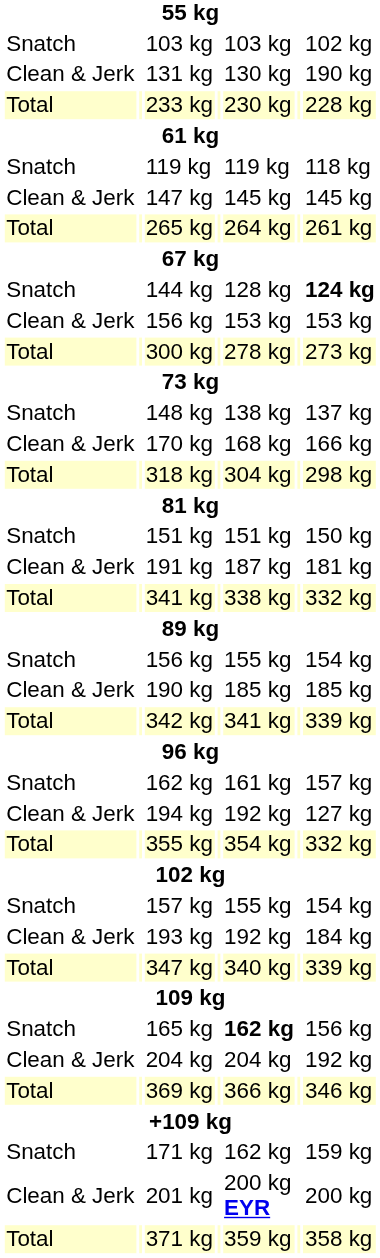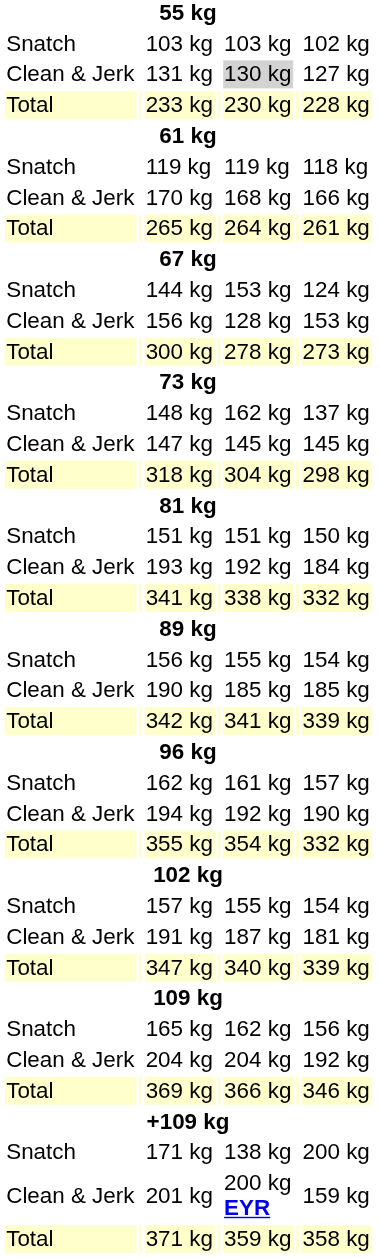 <table>
 <tr>
 <th colspan=7>55 kg</th>
 </tr>
 <tr>
 <td>Snatch</td>
 <td></td>
 <td>103 kg</td>
 <td></td>
 <td>103 kg</td>
 <td></td>
 <td>102 kg</td>
 </tr>
 <tr>
 <td>Clean & Jerk</td>
 <td></td>
 <td>131 kg</td>
 <td></td>
-<td>130 kg</td>
+<td style="background: lightgrey;">130 kg</td>
 <td></td>
-<td>190 kg</td>
+<td>127 kg</td>
 </tr>
 <tr bgcolor=ffffcc>
 <td>Total</td>
 <td></td>
 <td>233 kg</td>
 <td></td>
 <td>230 kg</td>
 <td></td>
 <td>228 kg</td>
 </tr>
 <tr>
 <th colspan=7>61 kg</th>
 </tr>
 <tr>
 <td>Snatch</td>
 <td></td>
 <td>119 kg</td>
 <td></td>
 <td>119 kg</td>
 <td></td>
 <td>118 kg</td>
 </tr>
 <tr>
 <td>Clean & Jerk</td>
 <td></td>
-<td>147 kg</td>
+<td>170 kg</td>
 <td></td>
-<td>145 kg</td>
+<td>168 kg</td>
 <td></td>
-<td>145 kg</td>
+<td>166 kg</td>
 </tr>
 <tr bgcolor=ffffcc>
 <td>Total</td>
 <td></td>
 <td>265 kg</td>
 <td></td>
 <td>264 kg</td>
 <td></td>
 <td>261 kg</td>
 </tr>
 <tr>
 <th colspan=7>67 kg</th>
 </tr>
 <tr>
 <td>Snatch</td>
 <td></td>
 <td>144 kg</td>
 <td></td>
-<td>128 kg</td>
+<td>153 kg</td>
 <td></td>
-<td><strong>124 kg</strong></td>
+<td>124 kg</td>
 </tr>
 <tr>
 <td>Clean & Jerk</td>
 <td></td>
 <td>156 kg</td>
 <td></td>
-<td>153 kg</td>
+<td>128 kg</td>
 <td></td>
 <td>153 kg</td>
 </tr>
 <tr bgcolor=ffffcc>
 <td>Total</td>
 <td></td>
 <td>300 kg</td>
 <td></td>
 <td>278 kg</td>
 <td></td>
 <td>273 kg</td>
 </tr>
 <tr>
 <th colspan=7>73 kg</th>
 </tr>
 <tr>
 <td>Snatch</td>
 <td></td>
 <td>148 kg</td>
 <td></td>
-<td>138 kg</td>
+<td>162 kg</td>
 <td></td>
 <td>137 kg</td>
 </tr>
 <tr>
 <td>Clean & Jerk</td>
 <td></td>
-<td>170 kg</td>
+<td>147 kg</td>
 <td></td>
-<td>168 kg</td>
+<td>145 kg</td>
 <td></td>
-<td>166 kg</td>
+<td>145 kg</td>
 </tr>
 <tr bgcolor=ffffcc>
 <td>Total</td>
 <td></td>
 <td>318 kg</td>
 <td></td>
 <td>304 kg</td>
 <td></td>
 <td>298 kg</td>
 </tr>
 <tr>
 <th colspan=7>81 kg</th>
 </tr>
 <tr>
 <td>Snatch</td>
 <td></td>
 <td>151 kg</td>
 <td></td>
 <td>151 kg</td>
 <td></td>
 <td>150 kg</td>
 </tr>
 <tr>
 <td>Clean & Jerk</td>
 <td></td>
-<td>191 kg</td>
+<td>193 kg</td>
 <td></td>
-<td>187 kg</td>
+<td>192 kg</td>
 <td></td>
-<td>181 kg</td>
+<td>184 kg</td>
 </tr>
 <tr bgcolor=ffffcc>
 <td>Total</td>
 <td></td>
 <td>341 kg</td>
 <td></td>
 <td>338 kg</td>
 <td></td>
 <td>332 kg</td>
 </tr>
 <tr>
 <th colspan=7>89 kg</th>
 </tr>
 <tr>
 <td>Snatch</td>
 <td></td>
 <td>156 kg</td>
 <td></td>
 <td>155 kg</td>
 <td></td>
 <td>154 kg</td>
 </tr>
 <tr>
 <td>Clean & Jerk</td>
 <td></td>
 <td>190 kg</td>
 <td></td>
 <td>185 kg</td>
 <td></td>
 <td>185 kg</td>
 </tr>
 <tr bgcolor=ffffcc>
 <td>Total</td>
 <td></td>
 <td>342 kg</td>
 <td></td>
 <td>341 kg</td>
 <td></td>
 <td>339 kg</td>
 </tr>
 <tr>
 <th colspan=7>96 kg</th>
 </tr>
 <tr>
 <td>Snatch</td>
 <td></td>
 <td>162 kg</td>
 <td></td>
 <td>161 kg</td>
 <td></td>
 <td>157 kg</td>
 </tr>
 <tr>
 <td>Clean & Jerk</td>
 <td></td>
 <td>194 kg</td>
 <td></td>
 <td>192 kg</td>
 <td></td>
-<td>127 kg</td>
+<td>190 kg</td>
 </tr>
 <tr bgcolor=ffffcc>
 <td>Total</td>
 <td></td>
 <td>355 kg</td>
 <td></td>
 <td>354 kg</td>
 <td></td>
 <td>332 kg</td>
 </tr>
 <tr>
 <th colspan=7>102 kg</th>
 </tr>
 <tr>
 <td>Snatch</td>
 <td></td>
 <td>157 kg</td>
 <td></td>
 <td>155 kg</td>
 <td></td>
 <td>154 kg</td>
 </tr>
 <tr>
 <td>Clean & Jerk</td>
 <td></td>
-<td>193 kg</td>
+<td>191 kg</td>
 <td></td>
-<td>192 kg</td>
+<td>187 kg</td>
 <td></td>
-<td>184 kg</td>
+<td>181 kg</td>
 </tr>
 <tr bgcolor=ffffcc>
 <td>Total</td>
 <td></td>
 <td>347 kg</td>
 <td></td>
 <td>340 kg</td>
 <td></td>
 <td>339 kg</td>
 </tr>
 <tr>
 <th colspan=7>109 kg</th>
 </tr>
 <tr>
 <td>Snatch</td>
 <td></td>
 <td>165 kg</td>
 <td></td>
-<td><strong>162 kg</strong></td>
+<td>162 kg</td>
 <td></td>
 <td>156 kg</td>
 </tr>
 <tr>
 <td>Clean & Jerk</td>
 <td></td>
 <td>204 kg</td>
 <td></td>
 <td>204 kg</td>
 <td></td>
 <td>192 kg</td>
 </tr>
 <tr bgcolor=ffffcc>
 <td>Total</td>
 <td></td>
 <td>369 kg</td>
 <td></td>
 <td>366 kg</td>
 <td></td>
 <td>346 kg</td>
 </tr>
 <tr>
 <th colspan=7>+109 kg</th>
 </tr>
 <tr>
 <td>Snatch</td>
 <td></td>
 <td>171 kg</td>
 <td></td>
-<td>162 kg</td>
+<td>138 kg</td>
 <td></td>
-<td>159 kg</td>
+<td>200 kg</td>
 </tr>
 <tr>
 <td>Clean & Jerk</td>
 <td></td>
 <td>201 kg</td>
 <td></td>
 <td>200 kg<br><strong><a href='#'>EYR</a></strong></td>
 <td></td>
-<td>200 kg</td>
+<td>159 kg</td>
 </tr>
 <tr bgcolor=ffffcc>
 <td>Total</td>
 <td></td>
 <td>371 kg</td>
 <td></td>
 <td>359 kg</td>
 <td></td>
 <td>358 kg</td>
 </tr>
 </table>
